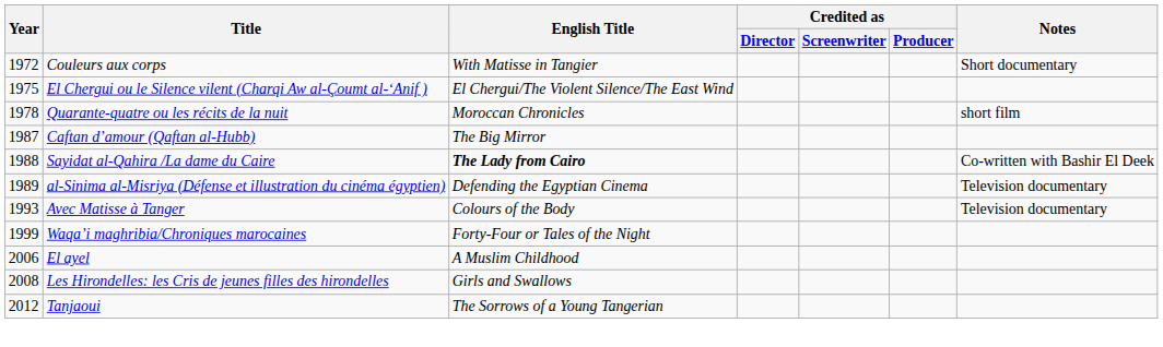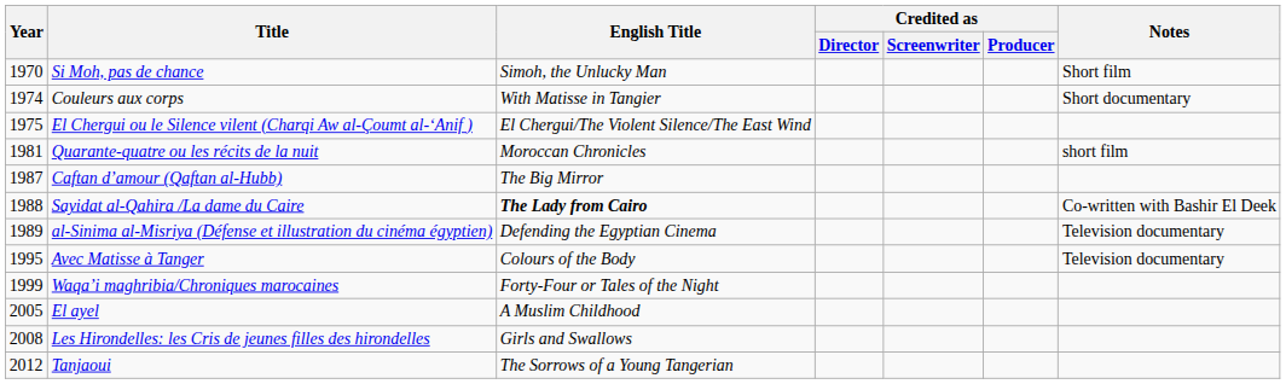 <table class="wikitable">
 <tr>
 <th rowspan="2" style="width:33px;">Year</th>
 <th rowspan="2">Title</th>
 <th rowspan="2">English Title</th>
 <th colspan="3">Credited as</th>
 <th rowspan="2">Notes</th>
 </tr>
 <tr>
 <th><a href='#'>Director</a></th>
 <th><a href='#'>Screenwriter</a></th>
 <th><a href='#'>Producer</a></th>
 </tr>
 <tr>
-<td>1972</td>
+<td>1970</td>
+<td><em><a href='#'>Si Moh, pas de chance</a></em></td>
+<td><em>Simoh, the Unlucky Man</em></td>
+<td></td>
+<td></td>
+<td></td>
+<td>Short film</td>
+</tr>
+<tr>
+<td>1974</td>
 <td><em>Couleurs aux corps</em></td>
 <td><em>With Matisse in Tangier</em></td>
 <td></td>
 <td></td>
 <td></td>
 <td>Short documentary</td>
 </tr>
 <tr>
 <td>1975</td>
 <td><em><a href='#'>El Chergui ou le Silence vilent (Charqi Aw al-Çoumt al-‘Anif )</a></em></td>
 <td><em>El Chergui/The Violent Silence/The East Wind</em></td>
 <td></td>
 <td></td>
 <td></td>
 <td></td>
 </tr>
 <tr>
-<td>1978</td>
+<td>1981</td>
 <td><em><a href='#'>Quarante-quatre ou les récits de la nuit</a></em></td>
 <td><em>Moroccan Chronicles</em></td>
 <td></td>
 <td></td>
 <td></td>
 <td>short film</td>
 </tr>
 <tr>
 <td>1987</td>
 <td><em><a href='#'>Caftan d’amour (Qaftan al-Hubb)</a></em></td>
 <td><em>The Big Mirror</em></td>
 <td></td>
 <td></td>
 <td></td>
 <td></td>
 </tr>
 <tr>
 <td>1988</td>
 <td><em><a href='#'>Sayidat al-Qahira /La dame du Caire</a></em></td>
 <td><strong><em>The Lady from Cairo</em></strong></td>
 <td></td>
 <td></td>
 <td></td>
 <td>Co-written with Bashir El Deek</td>
 </tr>
 <tr>
 <td>1989</td>
 <td><em><a href='#'>al-Sinima al-Misriya (Défense et illustration du cinéma égyptien)</a></em></td>
 <td><em>Defending the Egyptian Cinema</em></td>
 <td></td>
 <td></td>
 <td></td>
 <td>Television documentary</td>
 </tr>
 <tr>
-<td>1993</td>
+<td>1995</td>
 <td><em><a href='#'>Avec Matisse à Tanger</a></em></td>
 <td><em>Colours of the Body</em></td>
 <td></td>
 <td></td>
 <td></td>
 <td>Television documentary</td>
 </tr>
 <tr>
 <td>1999</td>
 <td><em><a href='#'>Waqa’i maghribia/Chroniques marocaines</a></em></td>
 <td><em>Forty-Four or Tales of the Night</em></td>
 <td></td>
 <td></td>
 <td></td>
 <td></td>
 </tr>
 <tr>
-<td>2006</td>
+<td>2005</td>
 <td><em><a href='#'>El ayel</a></em></td>
 <td><em>A Muslim Childhood</em></td>
 <td></td>
 <td></td>
 <td></td>
 <td></td>
 </tr>
 <tr>
 <td>2008</td>
 <td><em><a href='#'>Les Hirondelles: les Cris de jeunes filles des hirondelles</a></em></td>
 <td><em>Girls and Swallows</em></td>
 <td></td>
 <td></td>
 <td></td>
 <td></td>
 </tr>
 <tr>
 <td>2012</td>
 <td><em><a href='#'>Tanjaoui</a></em></td>
 <td><em>The Sorrows of a Young Tangerian</em></td>
 <td></td>
 <td></td>
 <td></td>
 <td></td>
 </tr>
 </table>
